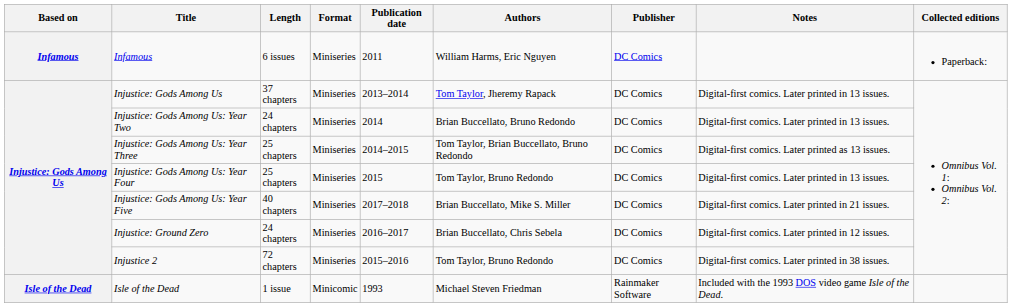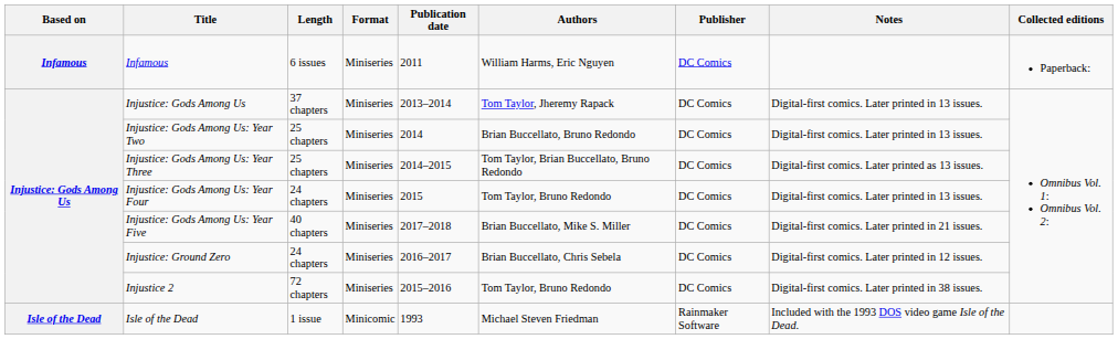 <table class="wikitable mw-collapsible">
 <tr>
 <th>Based on</th>
 <th>Title</th>
 <th>Length</th>
 <th>Format</th>
 <th>Publication date</th>
 <th>Authors</th>
 <th>Publisher</th>
 <th>Notes</th>
 <th>Collected editions</th>
 </tr>
 <tr>
 <th><em><a href='#'>Infamous</a></em></th>
 <td><em><a href='#'>Infamous</a></em></td>
 <td>6 issues</td>
 <td>Miniseries</td>
 <td>2011</td>
 <td>William Harms, Eric Nguyen</td>
 <td><a href='#'>DC Comics</a></td>
 <td></td>
 <td><br><ul><li>Paperback: </li></ul></td>
 </tr>
 <tr>
 <th rowspan="7"><em><a href='#'>Injustice: Gods Among Us</a></em></th>
 <td><em>Injustice: Gods Among Us</em></td>
 <td>37 chapters</td>
 <td>Miniseries</td>
 <td>2013–2014</td>
 <td><a href='#'>Tom Taylor</a>, Jheremy Rapack</td>
 <td>DC Comics</td>
 <td>Digital-first comics. Later printed in 13 issues.</td>
 <td rowspan="7"><br><ul><li><em>Omnibus Vol. 1</em>: </li><li><em>Omnibus Vol. 2</em>: </li></ul></td>
 </tr>
 <tr>
 <td><em>Injustice: Gods Among Us: Year Two</em></td>
-<td>24 chapters</td>
+<td>25 chapters</td>
 <td>Miniseries</td>
 <td>2014</td>
 <td>Brian Buccellato, Bruno Redondo</td>
 <td>DC Comics</td>
 <td>Digital-first comics. Later printed in 13 issues.</td>
 </tr>
 <tr>
 <td><em>Injustice: Gods Among Us: Year Three</em></td>
 <td>25 chapters</td>
 <td>Miniseries</td>
 <td>2014–2015</td>
 <td>Tom Taylor, Brian Buccellato, Bruno Redondo</td>
 <td>DC Comics</td>
 <td>Digital-first comics. Later printed as 13 issues.</td>
 </tr>
 <tr>
 <td><em>Injustice: Gods Among Us: Year Four</em></td>
-<td>25 chapters</td>
+<td>24 chapters</td>
 <td>Miniseries</td>
 <td>2015</td>
 <td>Tom Taylor, Bruno Redondo</td>
 <td>DC Comics</td>
 <td>Digital-first comics. Later printed in 13 issues.</td>
 </tr>
 <tr>
 <td><em>Injustice: Gods Among Us: Year Five</em></td>
 <td>40 chapters</td>
 <td>Miniseries</td>
 <td>2017–2018</td>
 <td>Brian Buccellato, Mike S. Miller</td>
 <td>DC Comics</td>
 <td>Digital-first comics. Later printed in 21 issues.</td>
 </tr>
 <tr>
 <td><em>Injustice: Ground Zero</em></td>
 <td>24 chapters</td>
 <td>Miniseries</td>
 <td>2016–2017</td>
 <td>Brian Buccellato, Chris Sebela</td>
 <td>DC Comics</td>
 <td>Digital-first comics. Later printed in 12 issues.</td>
 </tr>
 <tr>
 <td><em>Injustice 2</em></td>
 <td>72 chapters</td>
 <td>Miniseries</td>
 <td>2015–2016</td>
 <td>Tom Taylor, Bruno Redondo</td>
 <td>DC Comics</td>
 <td>Digital-first comics. Later printed in 38 issues.</td>
 </tr>
 <tr>
 <th><em><a href='#'>Isle of the Dead</a></em></th>
 <td><em>Isle of the Dead</em></td>
 <td>1 issue</td>
 <td>Minicomic</td>
 <td>1993</td>
 <td>Michael Steven Friedman</td>
 <td>Rainmaker Software</td>
 <td>Included with the 1993 <a href='#'>DOS</a> video game <em>Isle of the Dead</em>.</td>
 <td></td>
 </tr>
 </table>
